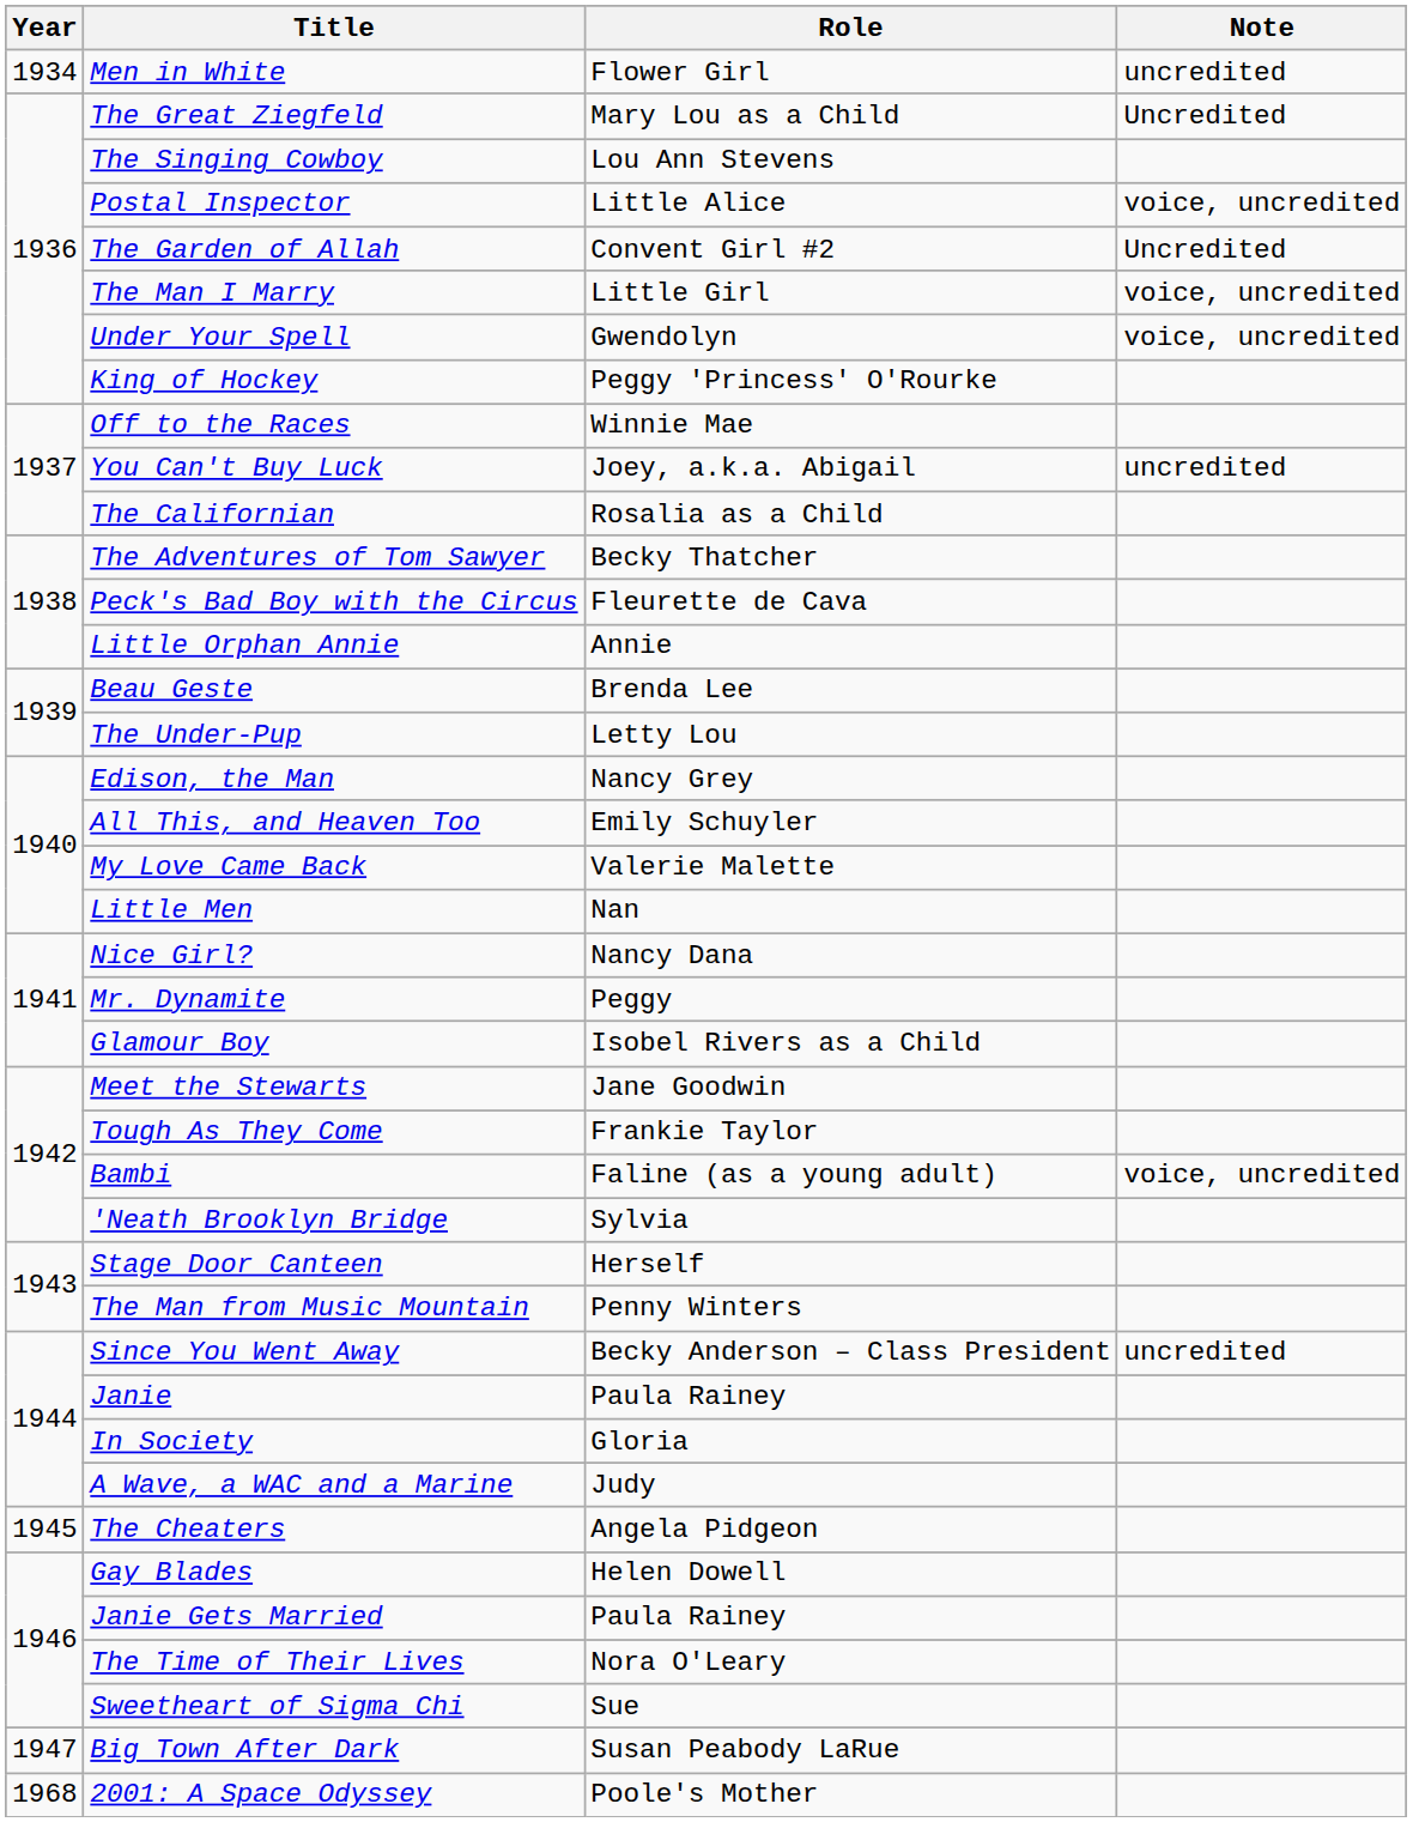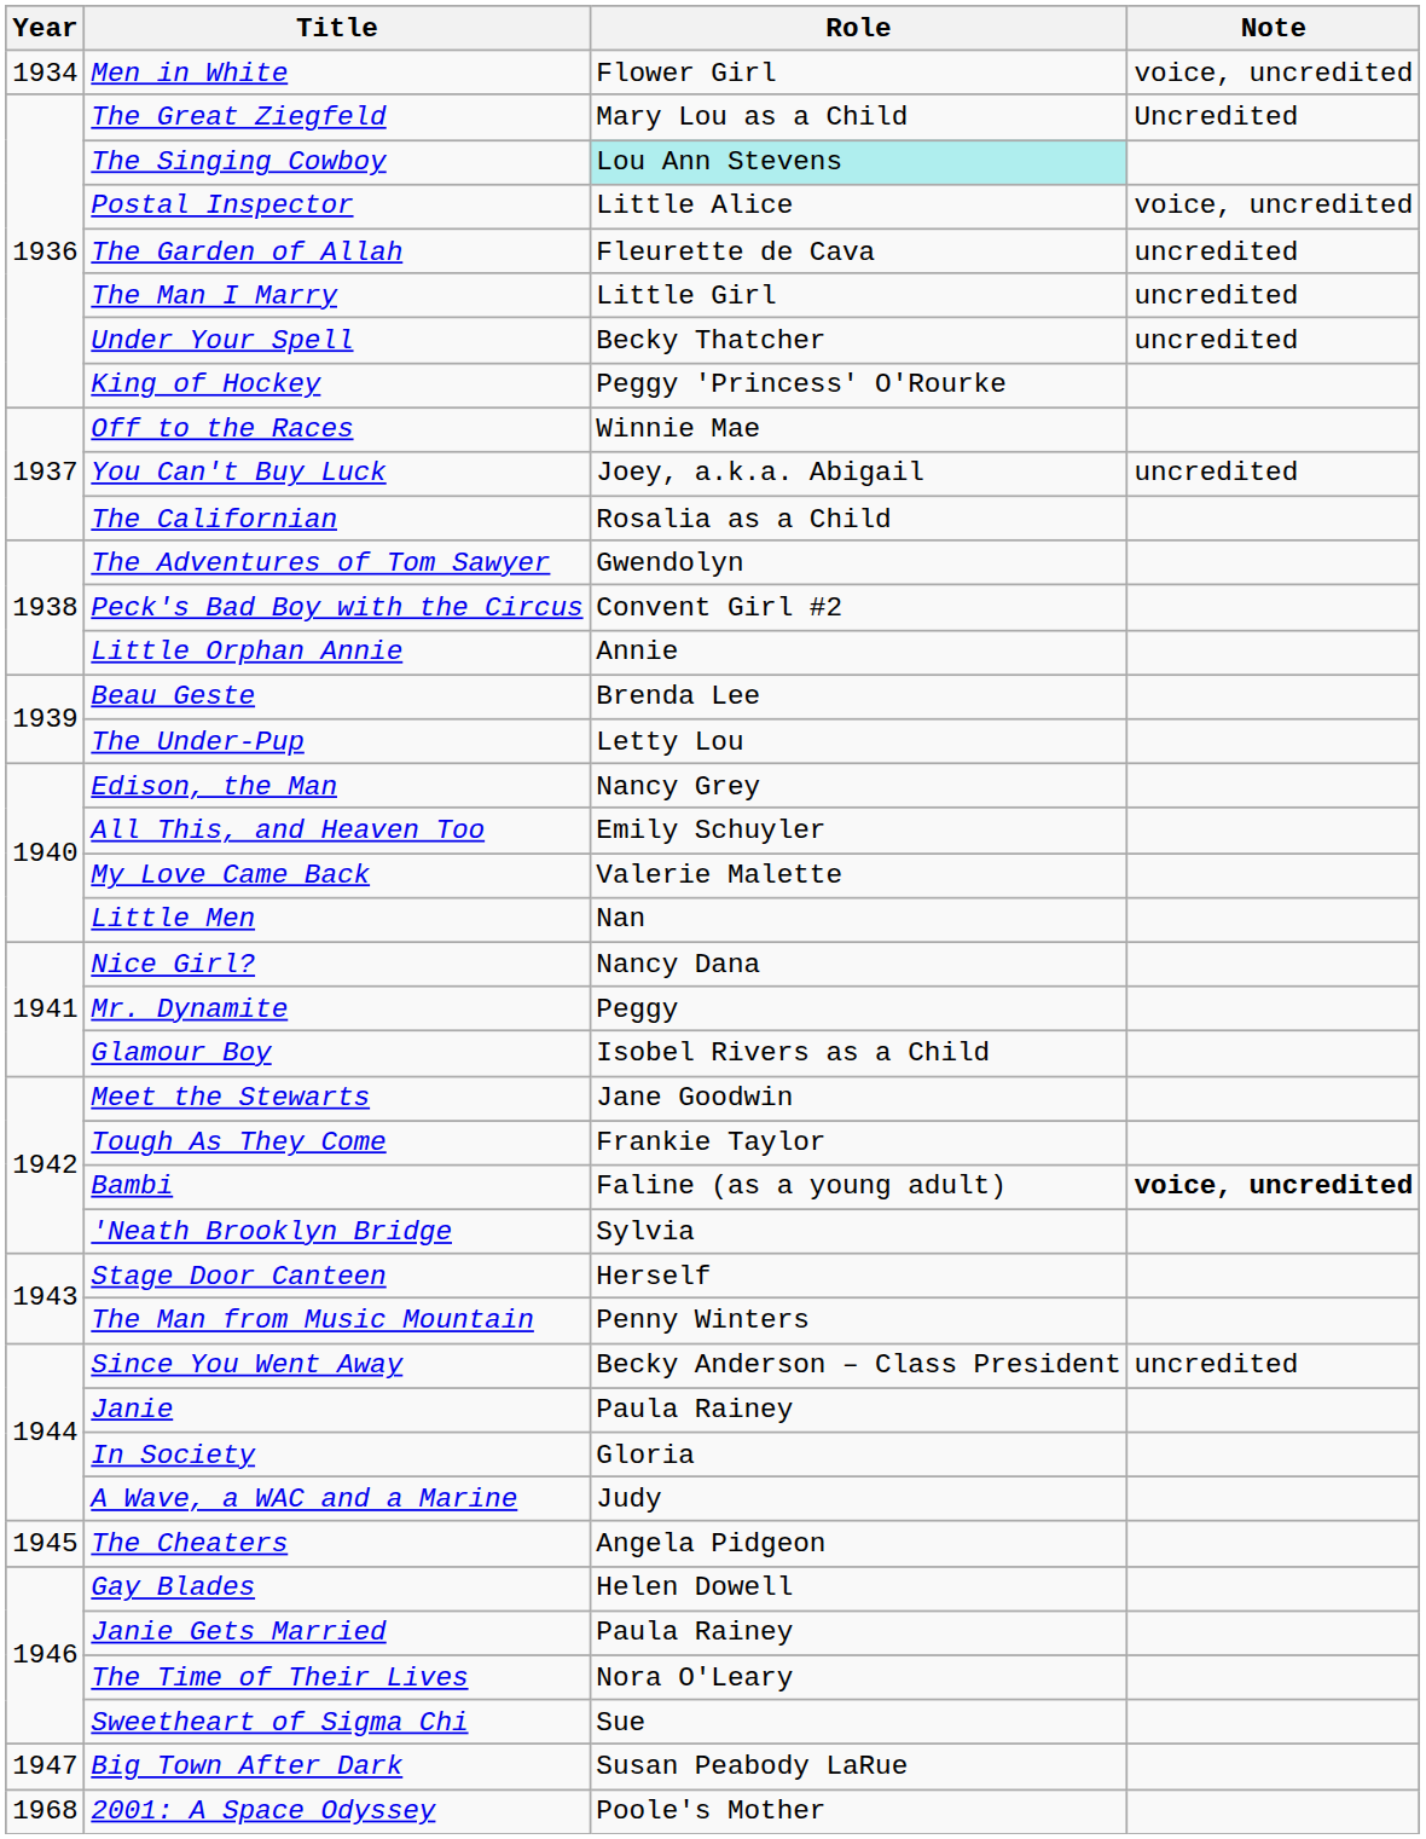 <table class="wikitable">
 <tr>
 <th>Year</th>
 <th>Title</th>
 <th>Role</th>
 <th>Note</th>
 </tr>
 <tr>
 <td>1934</td>
 <td><em><a href='#'>Men in White</a></em></td>
 <td>Flower Girl</td>
-<td>uncredited</td>
+<td>voice, uncredited</td>
 </tr>
 <tr>
 <td rowspan=7>1936</td>
 <td><em><a href='#'>The Great Ziegfeld</a></em></td>
 <td>Mary Lou as a Child</td>
 <td>Uncredited</td>
 </tr>
 <tr>
 <td><em><a href='#'>The Singing Cowboy</a></em></td>
-<td>Lou Ann Stevens</td>
+<td style="background: paleturquoise;">Lou Ann Stevens</td>
 <td></td>
 </tr>
 <tr>
 <td><em><a href='#'>Postal Inspector</a></em></td>
 <td>Little Alice</td>
 <td>voice, uncredited</td>
 </tr>
 <tr>
 <td><em><a href='#'>The Garden of Allah</a></em></td>
-<td>Convent Girl #2</td>
-<td>Uncredited</td>
+<td>Fleurette de Cava</td>
+<td>uncredited</td>
 </tr>
 <tr>
 <td><em><a href='#'>The Man I Marry</a></em></td>
 <td>Little Girl</td>
-<td>voice, uncredited</td>
+<td>uncredited</td>
 </tr>
 <tr>
 <td><em><a href='#'>Under Your Spell</a></em></td>
-<td>Gwendolyn</td>
-<td>voice, uncredited</td>
+<td>Becky Thatcher</td>
+<td>uncredited</td>
 </tr>
 <tr>
 <td><em><a href='#'>King of Hockey</a></em></td>
 <td>Peggy 'Princess' O'Rourke</td>
 <td></td>
 </tr>
 <tr>
 <td rowspan=3>1937</td>
 <td><em><a href='#'>Off to the Races</a></em></td>
 <td>Winnie Mae</td>
 <td></td>
 </tr>
 <tr>
 <td><em><a href='#'>You Can't Buy Luck</a></em></td>
 <td>Joey, a.k.a. Abigail</td>
 <td>uncredited</td>
 </tr>
 <tr>
 <td><em><a href='#'>The Californian</a></em></td>
 <td>Rosalia as a Child</td>
 <td></td>
 </tr>
 <tr>
 <td rowspan=3>1938</td>
 <td><em><a href='#'>The Adventures of Tom Sawyer</a></em></td>
-<td>Becky Thatcher</td>
+<td>Gwendolyn</td>
 <td></td>
 </tr>
 <tr>
 <td><em><a href='#'>Peck's Bad Boy with the Circus</a></em></td>
-<td>Fleurette de Cava</td>
+<td>Convent Girl #2</td>
 <td></td>
 </tr>
 <tr>
 <td><em><a href='#'>Little Orphan Annie</a></em></td>
 <td>Annie</td>
 <td></td>
 </tr>
 <tr>
 <td rowspan=2>1939</td>
 <td><em><a href='#'>Beau Geste</a></em></td>
 <td>Brenda Lee</td>
 <td></td>
 </tr>
 <tr>
 <td><em><a href='#'>The Under-Pup</a></em></td>
 <td>Letty Lou</td>
 <td></td>
 </tr>
 <tr>
 <td rowspan=4>1940</td>
 <td><em><a href='#'>Edison, the Man</a></em></td>
 <td>Nancy Grey</td>
 <td></td>
 </tr>
 <tr>
 <td><em><a href='#'>All This, and Heaven Too</a></em></td>
 <td>Emily Schuyler</td>
 <td></td>
 </tr>
 <tr>
 <td><em><a href='#'>My Love Came Back</a></em></td>
 <td>Valerie Malette</td>
 <td></td>
 </tr>
 <tr>
 <td><em><a href='#'>Little Men</a></em></td>
 <td>Nan</td>
 <td></td>
 </tr>
 <tr>
 <td rowspan=3>1941</td>
 <td><em><a href='#'>Nice Girl?</a></em></td>
 <td>Nancy Dana</td>
 <td></td>
 </tr>
 <tr>
 <td><em><a href='#'>Mr. Dynamite</a></em></td>
 <td>Peggy</td>
 <td></td>
 </tr>
 <tr>
 <td><em><a href='#'>Glamour Boy</a></em></td>
 <td>Isobel Rivers as a Child</td>
 <td></td>
 </tr>
 <tr>
 <td rowspan=4>1942</td>
 <td><em><a href='#'>Meet the Stewarts</a></em></td>
 <td>Jane Goodwin</td>
 <td></td>
 </tr>
 <tr>
 <td><em><a href='#'>Tough As They Come</a></em></td>
 <td>Frankie Taylor</td>
 <td></td>
 </tr>
 <tr>
 <td><em><a href='#'>Bambi</a></em></td>
 <td>Faline (as a young adult)</td>
-<td>voice, uncredited</td>
+<td><strong>voice, uncredited</strong></td>
 </tr>
 <tr>
 <td><em><a href='#'>'Neath Brooklyn Bridge</a></em></td>
 <td>Sylvia</td>
 <td></td>
 </tr>
 <tr>
 <td rowspan=2>1943</td>
 <td><em><a href='#'>Stage Door Canteen</a></em></td>
 <td>Herself</td>
 <td></td>
 </tr>
 <tr>
 <td><em><a href='#'>The Man from Music Mountain</a></em></td>
 <td>Penny Winters</td>
 <td></td>
 </tr>
 <tr>
 <td rowspan=4>1944</td>
 <td><em><a href='#'>Since You Went Away</a></em></td>
 <td>Becky Anderson – Class President</td>
 <td>uncredited</td>
 </tr>
 <tr>
 <td><em><a href='#'>Janie</a></em></td>
 <td>Paula Rainey</td>
 <td></td>
 </tr>
 <tr>
 <td><em><a href='#'>In Society</a></em></td>
 <td>Gloria</td>
 <td></td>
 </tr>
 <tr>
 <td><em><a href='#'>A Wave, a WAC and a Marine</a></em></td>
 <td>Judy</td>
 <td></td>
 </tr>
 <tr>
 <td>1945</td>
 <td><em><a href='#'>The Cheaters</a></em></td>
 <td>Angela Pidgeon</td>
 <td></td>
 </tr>
 <tr>
 <td rowspan=4>1946</td>
 <td><em><a href='#'>Gay Blades</a></em></td>
 <td>Helen Dowell</td>
 <td></td>
 </tr>
 <tr>
 <td><em><a href='#'>Janie Gets Married</a></em></td>
 <td>Paula Rainey</td>
 <td></td>
 </tr>
 <tr>
 <td><em><a href='#'>The Time of Their Lives</a></em></td>
 <td>Nora O'Leary</td>
 <td></td>
 </tr>
 <tr>
 <td><em><a href='#'>Sweetheart of Sigma Chi</a></em></td>
 <td>Sue</td>
 <td></td>
 </tr>
 <tr>
 <td>1947</td>
 <td><em><a href='#'>Big Town After Dark</a></em></td>
 <td>Susan Peabody LaRue</td>
 <td></td>
 </tr>
 <tr>
 <td>1968</td>
 <td><em><a href='#'>2001: A Space Odyssey</a></em></td>
 <td>Poole's Mother</td>
 <td></td>
 </tr>
 </table>
